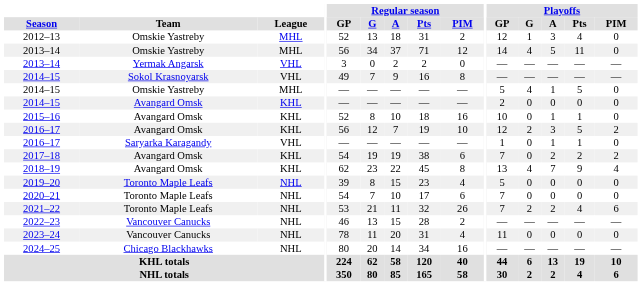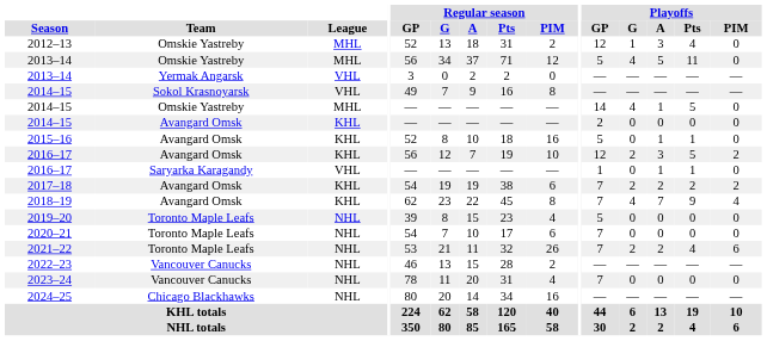 <table border="0" cellpadding="1" cellspacing="0" style="text-align:center; width:60em;">
 <tr bgcolor="#e0e0e0">
 <th colspan="3" bgcolor="#ffffff"></th>
 <th rowspan="99" bgcolor="#ffffff"></th>
 <th colspan="5"><a href='#'>Regular season</a></th>
 <th rowspan="99" bgcolor="#ffffff"></th>
 <th colspan="5"><a href='#'>Playoffs</a></th>
 </tr>
 <tr bgcolor="#e0e0e0">
 <th><a href='#'>Season</a></th>
 <th>Team</th>
 <th>League</th>
 <th>GP</th>
 <th><a href='#'>G</a></th>
 <th><a href='#'>A</a></th>
 <th><a href='#'>Pts</a></th>
 <th><a href='#'>PIM</a></th>
 <th>GP</th>
 <th>G</th>
 <th>A</th>
 <th>Pts</th>
 <th>PIM</th>
 </tr>
 <tr>
 <td>2012–13</td>
 <td>Omskie Yastreby</td>
 <td><a href='#'>MHL</a></td>
 <td>52</td>
 <td>13</td>
 <td>18</td>
 <td>31</td>
 <td>2</td>
 <td>12</td>
 <td>1</td>
 <td>3</td>
 <td>4</td>
 <td>0</td>
 </tr>
 <tr bgcolor="#f0f0f0">
 <td>2013–14</td>
 <td>Omskie Yastreby</td>
 <td>MHL</td>
 <td>56</td>
 <td>34</td>
 <td>37</td>
 <td>71</td>
 <td>12</td>
-<td>14</td>
+<td>5</td>
 <td>4</td>
 <td>5</td>
 <td>11</td>
 <td>0</td>
 </tr>
 <tr>
 <td><a href='#'>2013–14</a></td>
 <td><a href='#'>Yermak Angarsk</a></td>
 <td><a href='#'>VHL</a></td>
 <td>3</td>
 <td>0</td>
 <td>2</td>
 <td>2</td>
 <td>0</td>
 <td>—</td>
 <td>—</td>
 <td>—</td>
 <td>—</td>
 <td>—</td>
 </tr>
 <tr bgcolor="#f0f0f0">
 <td><a href='#'>2014–15</a></td>
 <td><a href='#'>Sokol Krasnoyarsk</a></td>
 <td>VHL</td>
 <td>49</td>
 <td>7</td>
 <td>9</td>
 <td>16</td>
 <td>8</td>
 <td>—</td>
 <td>—</td>
 <td>—</td>
 <td>—</td>
 <td>—</td>
 </tr>
 <tr>
 <td>2014–15</td>
 <td>Omskie Yastreby</td>
 <td>MHL</td>
 <td>—</td>
 <td>—</td>
 <td>—</td>
 <td>—</td>
 <td>—</td>
-<td>5</td>
+<td>14</td>
 <td>4</td>
 <td>1</td>
 <td>5</td>
 <td>0</td>
 </tr>
 <tr bgcolor="#f0f0f0">
 <td><a href='#'>2014–15</a></td>
 <td><a href='#'>Avangard Omsk</a></td>
 <td><a href='#'>KHL</a></td>
 <td>—</td>
 <td>—</td>
 <td>—</td>
 <td>—</td>
 <td>—</td>
 <td>2</td>
 <td>0</td>
 <td>0</td>
 <td>0</td>
 <td>0</td>
 </tr>
 <tr>
 <td><a href='#'>2015–16</a></td>
 <td>Avangard Omsk</td>
 <td>KHL</td>
 <td>52</td>
 <td>8</td>
 <td>10</td>
 <td>18</td>
 <td>16</td>
-<td>10</td>
+<td>5</td>
 <td>0</td>
 <td>1</td>
 <td>1</td>
 <td>0</td>
 </tr>
 <tr bgcolor="#f0f0f0">
 <td><a href='#'>2016–17</a></td>
 <td>Avangard Omsk</td>
 <td>KHL</td>
 <td>56</td>
 <td>12</td>
 <td>7</td>
 <td>19</td>
 <td>10</td>
 <td>12</td>
 <td>2</td>
 <td>3</td>
 <td>5</td>
 <td>2</td>
 </tr>
 <tr>
 <td><a href='#'>2016–17</a></td>
 <td><a href='#'>Saryarka Karagandy</a></td>
 <td>VHL</td>
 <td>—</td>
 <td>—</td>
 <td>—</td>
 <td>—</td>
 <td>—</td>
 <td>1</td>
 <td>0</td>
 <td>1</td>
 <td>1</td>
 <td>0</td>
 </tr>
 <tr bgcolor="#f0f0f0">
 <td><a href='#'>2017–18</a></td>
 <td>Avangard Omsk</td>
 <td>KHL</td>
 <td>54</td>
 <td>19</td>
 <td>19</td>
 <td>38</td>
 <td>6</td>
 <td>7</td>
-<td>0</td>
+<td>2</td>
 <td>2</td>
 <td>2</td>
 <td>2</td>
 </tr>
 <tr>
 <td><a href='#'>2018–19</a></td>
 <td>Avangard Omsk</td>
 <td>KHL</td>
 <td>62</td>
 <td>23</td>
 <td>22</td>
 <td>45</td>
 <td>8</td>
-<td>13</td>
+<td>7</td>
 <td>4</td>
 <td>7</td>
 <td>9</td>
 <td>4</td>
 </tr>
 <tr bgcolor="#f0f0f0">
 <td><a href='#'>2019–20</a></td>
 <td><a href='#'>Toronto Maple Leafs</a></td>
 <td><a href='#'>NHL</a></td>
 <td>39</td>
 <td>8</td>
 <td>15</td>
 <td>23</td>
 <td>4</td>
 <td>5</td>
 <td>0</td>
 <td>0</td>
 <td>0</td>
 <td>0</td>
 </tr>
 <tr>
 <td><a href='#'>2020–21</a></td>
 <td>Toronto Maple Leafs</td>
 <td>NHL</td>
 <td>54</td>
 <td>7</td>
 <td>10</td>
 <td>17</td>
 <td>6</td>
 <td>7</td>
 <td>0</td>
 <td>0</td>
 <td>0</td>
 <td>0</td>
 </tr>
 <tr bgcolor="#f0f0f0">
 <td><a href='#'>2021–22</a></td>
 <td>Toronto Maple Leafs</td>
 <td>NHL</td>
 <td>53</td>
 <td>21</td>
 <td>11</td>
 <td>32</td>
 <td>26</td>
 <td>7</td>
 <td>2</td>
 <td>2</td>
 <td>4</td>
 <td>6</td>
 </tr>
 <tr>
 <td><a href='#'>2022–23</a></td>
 <td><a href='#'>Vancouver Canucks</a></td>
 <td>NHL</td>
 <td>46</td>
 <td>13</td>
 <td>15</td>
 <td>28</td>
 <td>2</td>
 <td>—</td>
 <td>—</td>
 <td>—</td>
 <td>—</td>
 <td>—</td>
 </tr>
 <tr bgcolor="#f0f0f0">
 <td><a href='#'>2023–24</a></td>
 <td>Vancouver Canucks</td>
 <td>NHL</td>
 <td>78</td>
 <td>11</td>
 <td>20</td>
 <td>31</td>
 <td>4</td>
-<td>11</td>
+<td>7</td>
 <td>0</td>
 <td>0</td>
 <td>0</td>
 <td>0</td>
 </tr>
 <tr>
 <td><a href='#'>2024–25</a></td>
 <td><a href='#'>Chicago Blackhawks</a></td>
 <td>NHL</td>
 <td>80</td>
 <td>20</td>
 <td>14</td>
 <td>34</td>
 <td>16</td>
 <td>—</td>
 <td>—</td>
 <td>—</td>
 <td>—</td>
 <td>—</td>
 </tr>
 <tr bgcolor="#e0e0e0">
 <th colspan="3">KHL totals</th>
 <th>224</th>
 <th>62</th>
 <th>58</th>
 <th>120</th>
 <th>40</th>
 <th>44</th>
 <th>6</th>
 <th>13</th>
 <th>19</th>
 <th>10</th>
 </tr>
 <tr bgcolor="#e0e0e0">
 <th colspan="3">NHL totals</th>
 <th>350</th>
 <th>80</th>
 <th>85</th>
 <th>165</th>
 <th>58</th>
 <th>30</th>
 <th>2</th>
 <th>2</th>
 <th>4</th>
 <th>6</th>
 </tr>
 </table>
